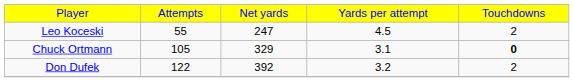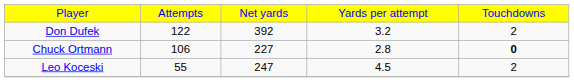 <table class="wikitable" width="90%">
 <tr align="center"  style="background:yellow;color:blue;">
 <td>Player</td>
 <td>Attempts</td>
 <td>Net yards</td>
 <td>Yards per attempt</td>
 <td>Touchdowns</td>
 </tr>
 <tr align="center" bgcolor="">
+<td><a href='#'>Don Dufek</a></td>
+<td>122</td>
+<td>392</td>
+<td>3.2</td>
+<td>2</td>
+</tr>
+<tr align="center" bgcolor="">
+<td><a href='#'>Chuck Ortmann</a></td>
+<td>106</td>
+<td>227</td>
+<td>2.8</td>
+<td><strong>0</strong></td>
+</tr>
+<tr align="center" bgcolor="">
 <td><a href='#'>Leo Koceski</a></td>
 <td>55</td>
 <td>247</td>
 <td>4.5</td>
 <td>2</td>
 </tr>
-<tr align="center" bgcolor="">
-<td><a href='#'>Chuck Ortmann</a></td>
-<td>105</td>
-<td>329</td>
-<td>3.1</td>
-<td><strong>0</strong></td>
-</tr>
-<tr align="center" bgcolor="">
-<td><a href='#'>Don Dufek</a></td>
-<td>122</td>
-<td>392</td>
-<td>3.2</td>
-<td>2</td>
-</tr>
 <tr>
 </tr>
 </table>
